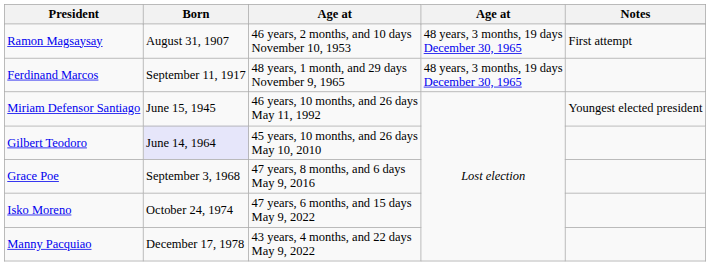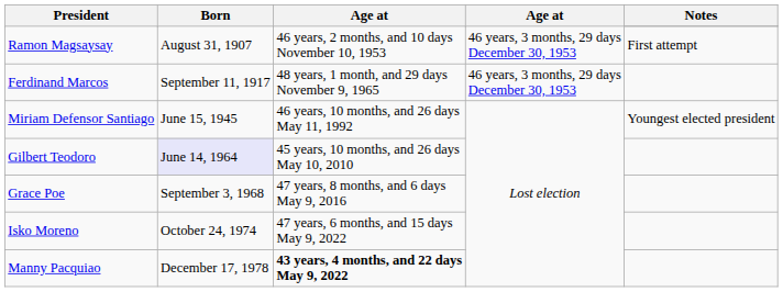 <table class="sortable wikitable sticky-header-multi sort-under col1right">
 <tr>
 <th rowspan="2" scope="col">President</th>
 <th rowspan="2" scope="col">Born</th>
 <th rowspan="2" scope="col">Age at </th>
 <th rowspan="2" scope="col">Age at </th>
 <th>Notes</th>
 </tr>
 <tr>
 </tr>
 <tr>
 <td><a href='#'>Ramon Magsaysay</a></td>
 <td>August 31, 1907</td>
 <td>46 years, 2 months, and 10 days<br>November 10, 1953</td>
-<td>48 years, 3 months, 19 days<br><a href='#'>December 30, 1965</a></td>
+<td>46 years, 3 months, 29 days<br><a href='#'>December 30, 1953</a></td>
 <td>First attempt</td>
 </tr>
 <tr>
 <td><a href='#'>Ferdinand Marcos</a></td>
 <td>September 11, 1917</td>
 <td>48 years, 1 month, and 29 days<br>November 9, 1965</td>
-<td>48 years, 3 months, 19 days<br><a href='#'>December 30, 1965</a></td>
+<td>46 years, 3 months, 29 days<br><a href='#'>December 30, 1953</a></td>
 <td></td>
 </tr>
 <tr>
 <td><a href='#'>Miriam Defensor Santiago</a></td>
 <td>June 15, 1945</td>
 <td>46 years, 10 months, and 26 days<br>May 11, 1992</td>
 <td rowspan="5" style="text-align: center"><em>Lost election</em></td>
 <td>Youngest elected president</td>
 </tr>
 <tr>
 <td><a href='#'>Gilbert Teodoro</a></td>
 <td style="background: lavender;">June 14, 1964</td>
 <td>45 years, 10 months, and 26 days<br>May 10, 2010</td>
 <td></td>
 </tr>
 <tr>
 <td><a href='#'>Grace Poe</a></td>
 <td>September 3, 1968</td>
 <td>47 years, 8 months, and 6 days<br>May 9, 2016</td>
 <td></td>
 </tr>
 <tr>
 <td><a href='#'>Isko Moreno</a></td>
 <td>October 24, 1974</td>
 <td>47 years, 6 months, and 15 days<br>May 9, 2022</td>
 <td></td>
 </tr>
 <tr>
 <td><a href='#'>Manny Pacquiao</a></td>
 <td>December 17, 1978</td>
-<td>43 years, 4 months, and 22 days<br>May 9, 2022</td>
+<td><strong>43 years, 4 months, and 22 days<br>May 9, 2022</strong></td>
 <td></td>
 </tr>
 </table>
